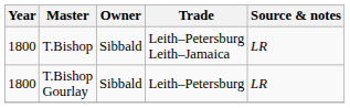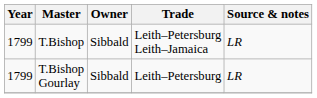 <table class=" wikitable">
 <tr>
 <th>Year</th>
 <th>Master</th>
 <th>Owner</th>
 <th>Trade</th>
 <th>Source & notes</th>
 </tr>
 <tr>
-<td>1800</td>
+<td>1799</td>
 <td>T.Bishop</td>
 <td>Sibbald</td>
 <td>Leith–Petersburg<br>Leith–Jamaica</td>
 <td><em>LR</em></td>
 </tr>
 <tr>
-<td>1800</td>
+<td>1799</td>
 <td>T.Bishop<br>Gourlay</td>
 <td>Sibbald</td>
 <td>Leith–Petersburg</td>
 <td><em>LR</em></td>
 </tr>
 <tr>
 </tr>
 </table>
